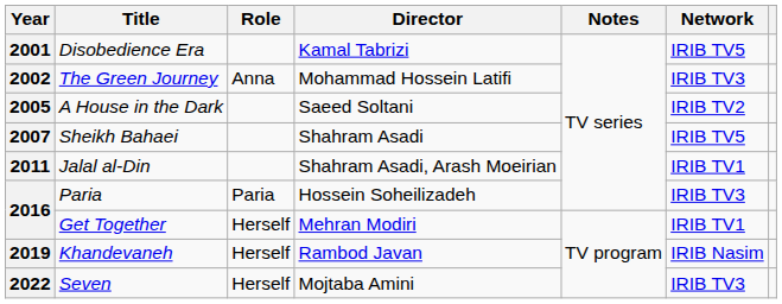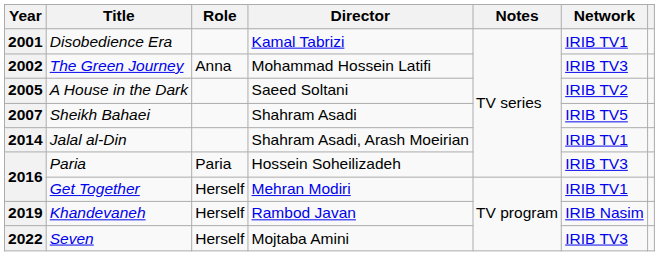 <table class="wikitable plainrowheaders sortable"  style=font-size:100%>
 <tr>
 <th scope="col">Year</th>
 <th scope="col">Title</th>
 <th scope="col">Role</th>
 <th scope="col">Director</th>
 <th scope="col">Notes</th>
 <th scope="col">Network</th>
 <th scope="col" class="unsortable"></th>
 </tr>
 <tr>
 <th scope=row>2001</th>
 <td><em>Disobedience Era</em></td>
 <td></td>
 <td><a href='#'>Kamal Tabrizi</a></td>
 <td rowspan="6">TV series</td>
-<td><a href='#'>IRIB TV5</a></td>
+<td><a href='#'>IRIB TV1</a></td>
 <td></td>
 </tr>
 <tr>
 <th scope=row>2002</th>
 <td><em><a href='#'>The Green Journey</a></em></td>
 <td>Anna</td>
 <td>Mohammad Hossein Latifi</td>
 <td><a href='#'>IRIB TV3</a></td>
 <td></td>
 </tr>
 <tr>
 <th scope=row>2005</th>
 <td><em>A House in the Dark</em></td>
 <td></td>
 <td>Saeed Soltani</td>
 <td><a href='#'>IRIB TV2</a></td>
 <td></td>
 </tr>
 <tr>
 <th scope=row>2007</th>
 <td><em>Sheikh Bahaei</em></td>
 <td></td>
 <td>Shahram Asadi</td>
 <td><a href='#'>IRIB TV5</a></td>
 <td></td>
 </tr>
 <tr>
-<th scope=row>2011</th>
+<th scope=row>2014</th>
 <td><em>Jalal al-Din</em></td>
 <td></td>
 <td>Shahram Asadi, Arash Moeirian</td>
 <td><a href='#'>IRIB TV1</a></td>
 <td></td>
 </tr>
 <tr>
 <th scope=row rowspan="2">2016</th>
 <td><em>Paria</em></td>
 <td>Paria</td>
 <td>Hossein Soheilizadeh</td>
 <td><a href='#'>IRIB TV3</a></td>
 <td></td>
 </tr>
 <tr>
 <td><em><a href='#'>Get Together</a></em></td>
 <td>Herself</td>
 <td><a href='#'>Mehran Modiri</a></td>
 <td rowspan="3">TV program</td>
 <td><a href='#'>IRIB TV1</a></td>
 <td></td>
 </tr>
 <tr>
 <th scope=row>2019</th>
 <td><em><a href='#'>Khandevaneh</a></em></td>
 <td>Herself</td>
 <td><a href='#'>Rambod Javan</a></td>
 <td><a href='#'>IRIB Nasim</a></td>
 <td></td>
 </tr>
 <tr>
 <th scope=row>2022</th>
 <td><em><a href='#'>Seven</a></em></td>
 <td>Herself</td>
 <td>Mojtaba Amini</td>
 <td><a href='#'>IRIB TV3</a></td>
 <td></td>
 </tr>
 </table>
